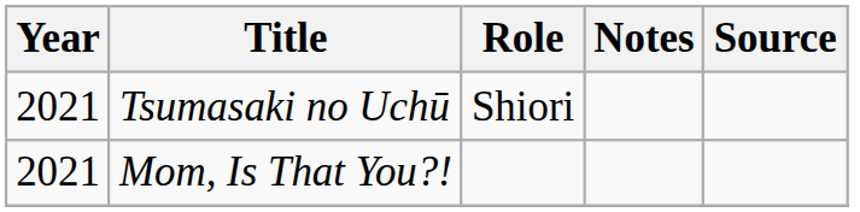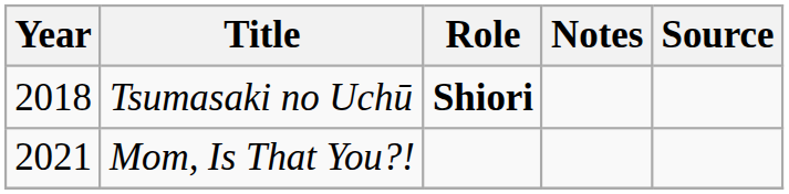 <table class="wikitable sortable plainrowheaders">
 <tr>
 <th>Year</th>
 <th>Title</th>
 <th>Role</th>
 <th class="unsortable">Notes</th>
 <th class="unsortable">Source</th>
 </tr>
 <tr>
-<td>2021</td>
+<td>2018</td>
 <td><em>Tsumasaki no Uchū</em></td>
-<td>Shiori</td>
+<td><strong>Shiori</strong></td>
 <td></td>
 <td></td>
 </tr>
 <tr>
 <td>2021</td>
 <td><em>Mom, Is That You?!</em></td>
 <td></td>
 <td></td>
 <td></td>
 </tr>
 <tr>
 </tr>
 </table>
